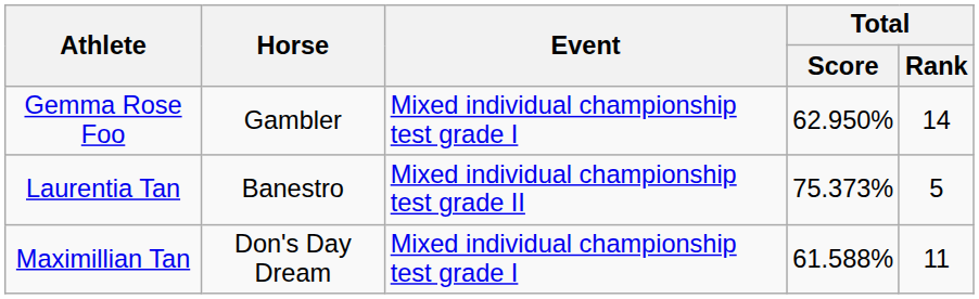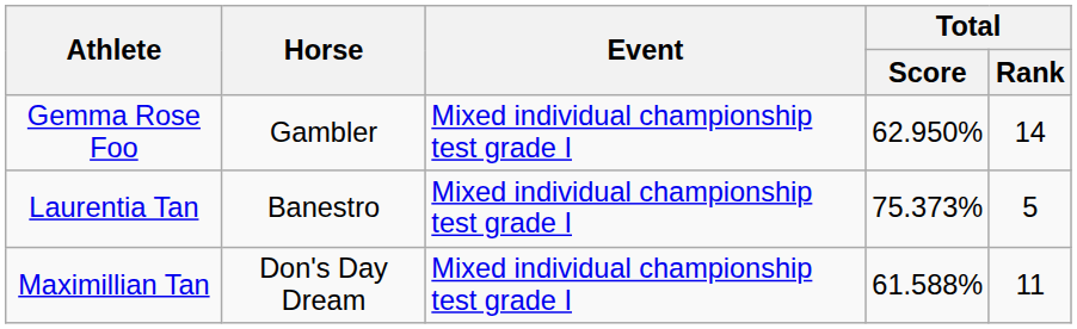 <table class=wikitable>
 <tr>
 <th rowspan="2">Athlete</th>
 <th rowspan="2">Horse</th>
 <th rowspan="2">Event</th>
 <th colspan="2">Total</th>
 </tr>
 <tr>
 <th>Score</th>
 <th>Rank</th>
 </tr>
 <tr align=center>
 <td><a href='#'>Gemma Rose Foo</a></td>
 <td>Gambler</td>
 <td align=left><a href='#'>Mixed individual championship test grade I</a></td>
 <td>62.950%</td>
 <td>14</td>
 </tr>
 <tr align=center>
 <td><a href='#'>Laurentia Tan</a></td>
 <td>Banestro</td>
-<td align=left><a href='#'>Mixed individual championship test grade II</a></td>
+<td align=left><a href='#'>Mixed individual championship test grade I</a></td>
 <td>75.373%</td>
 <td>5</td>
 </tr>
 <tr align=center>
 <td><a href='#'>Maximillian Tan</a></td>
 <td>Don's Day Dream</td>
 <td align=left><a href='#'>Mixed individual championship test grade I</a></td>
 <td>61.588%</td>
 <td>11</td>
 </tr>
 </table>
